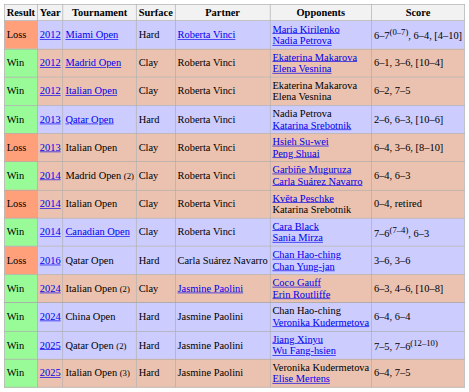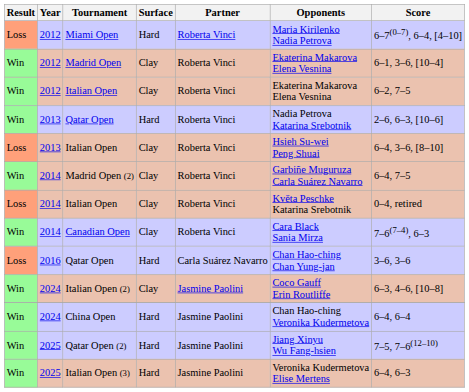 <table class="sortable wikitable">
 <tr>
 <th>Result</th>
 <th>Year</th>
 <th>Tournament</th>
 <th>Surface</th>
 <th>Partner</th>
 <th>Opponents</th>
 <th>Score</th>
 </tr>
 <tr bgcolor=ccccff>
 <td bgcolor=ffa07a>Loss</td>
 <td><a href='#'>2012</a></td>
 <td><a href='#'>Miami Open</a></td>
 <td>Hard</td>
 <td> <a href='#'>Roberta Vinci</a></td>
 <td> <a href='#'>Maria Kirilenko</a> <br>  <a href='#'>Nadia Petrova</a></td>
 <td>6–7<sup>(0–7)</sup>, 6–4, [4–10]</td>
 </tr>
 <tr bgcolor=ebc2af>
 <td bgcolor=98fb98>Win</td>
 <td><a href='#'>2012</a></td>
 <td><a href='#'>Madrid Open</a></td>
 <td>Clay</td>
 <td> Roberta Vinci</td>
 <td> <a href='#'>Ekaterina Makarova</a> <br>  <a href='#'>Elena Vesnina</a></td>
 <td>6–1, 3–6, [10–4]</td>
 </tr>
 <tr bgcolor=ebc2af>
 <td bgcolor=98fb98>Win</td>
 <td><a href='#'>2012</a></td>
 <td><a href='#'>Italian Open</a></td>
 <td>Clay</td>
 <td> Roberta Vinci</td>
 <td> Ekaterina Makarova <br>  Elena Vesnina</td>
 <td>6–2, 7–5</td>
 </tr>
 <tr bgcolor=ccccff>
 <td bgcolor=98fb98>Win</td>
 <td><a href='#'>2013</a></td>
 <td><a href='#'>Qatar Open</a></td>
 <td>Hard</td>
 <td> Roberta Vinci</td>
 <td> Nadia Petrova <br>  <a href='#'>Katarina Srebotnik</a></td>
 <td>2–6, 6–3, [10–6]</td>
 </tr>
 <tr bgcolor=ebc2af>
 <td bgcolor=ffa07a>Loss</td>
 <td><a href='#'>2013</a></td>
 <td>Italian Open</td>
 <td>Clay</td>
 <td> Roberta Vinci</td>
 <td> <a href='#'>Hsieh Su-wei</a> <br>  <a href='#'>Peng Shuai</a></td>
 <td>6–4, 3–6, [8–10]</td>
 </tr>
 <tr bgcolor=ebc2af>
 <td bgcolor=98fb98>Win</td>
 <td><a href='#'>2014</a></td>
 <td>Madrid Open <small>(2)</small></td>
 <td>Clay</td>
 <td> Roberta Vinci</td>
 <td> <a href='#'>Garbiñe Muguruza</a> <br>  <a href='#'>Carla Suárez Navarro</a></td>
-<td>6–4, 6–3</td>
+<td>6–4, 7–5</td>
 </tr>
 <tr bgcolor=ebc2af>
 <td bgcolor=ffa07a>Loss</td>
 <td><a href='#'>2014</a></td>
 <td>Italian Open</td>
 <td>Clay</td>
 <td> Roberta Vinci</td>
 <td> <a href='#'>Květa Peschke</a> <br>  Katarina Srebotnik</td>
 <td>0–4, retired</td>
 </tr>
 <tr bgcolor=ccccff>
 <td bgcolor=98fb98>Win</td>
 <td><a href='#'>2014</a></td>
 <td><a href='#'>Canadian Open</a></td>
 <td>Clay</td>
 <td> Roberta Vinci</td>
 <td> <a href='#'>Cara Black</a> <br>  <a href='#'>Sania Mirza</a></td>
 <td>7–6<sup>(7–4)</sup>, 6–3</td>
 </tr>
 <tr bgcolor=ccccff>
 <td bgcolor=ffa07a>Loss</td>
 <td><a href='#'>2016</a></td>
 <td>Qatar Open</td>
 <td>Hard</td>
 <td> Carla Suárez Navarro</td>
 <td> <a href='#'>Chan Hao-ching</a> <br>  <a href='#'>Chan Yung-jan</a></td>
 <td>3–6, 3–6</td>
 </tr>
 <tr bgcolor=ebc2af>
 <td bgcolor=98fb98>Win</td>
 <td><a href='#'>2024</a></td>
 <td>Italian Open <small>(2)</small></td>
 <td>Clay</td>
 <td> <a href='#'>Jasmine Paolini</a></td>
 <td> <a href='#'>Coco Gauff</a> <br>  <a href='#'>Erin Routliffe</a></td>
 <td>6–3, 4–6, [10–8]</td>
 </tr>
 <tr>
 </tr>
 <tr bgcolor=ccccff>
 <td bgcolor=98fb98>Win</td>
 <td><a href='#'>2024</a></td>
 <td>China Open</td>
 <td>Hard</td>
 <td> Jasmine Paolini</td>
 <td> Chan Hao-ching <br>  <a href='#'>Veronika Kudermetova</a></td>
 <td>6–4, 6–4</td>
 </tr>
 <tr bgcolor=ccccff>
 <td bgcolor=98fb98>Win</td>
 <td><a href='#'>2025</a></td>
 <td>Qatar Open <small>(2)</small></td>
 <td>Hard</td>
 <td> Jasmine Paolini</td>
 <td> <a href='#'>Jiang Xinyu</a> <br>  <a href='#'>Wu Fang-hsien</a></td>
 <td>7–5, 7–6<sup>(12–10)</sup></td>
 </tr>
 <tr bgcolor=ebc2af>
 <td bgcolor=98fb98>Win</td>
 <td><a href='#'>2025</a></td>
 <td>Italian Open <small>(3)</small></td>
 <td>Hard</td>
 <td> Jasmine Paolini</td>
 <td> Veronika Kudermetova <br>  <a href='#'>Elise Mertens</a></td>
-<td>6–4, 7–5</td>
+<td>6–4, 6–3</td>
 </tr>
 </table>
